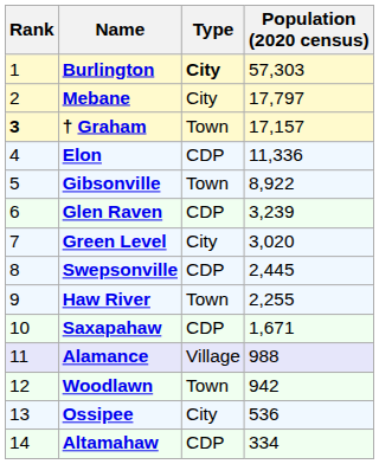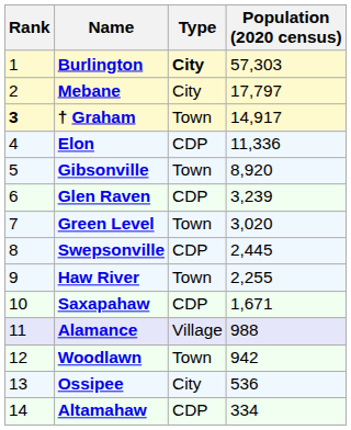 <table class="wikitable sortable">
 <tr>
 <th>Rank</th>
 <th>Name</th>
 <th>Type</th>
 <th>Population<br>(2020 census)</th>
 </tr>
 <tr style="background-color:#FFFACD;">
 <td>1</td>
 <td><strong><a href='#'>Burlington</a></strong></td>
 <td><strong>City</strong></td>
 <td>57,303</td>
 </tr>
 <tr style="background-color:#FFFACD;">
 <td>2</td>
 <td><strong><a href='#'>Mebane</a></strong></td>
 <td>City</td>
 <td>17,797</td>
 </tr>
 <tr style="background-color:#FFFACD;">
 <td><strong>3</strong></td>
 <td><strong>†</strong> <strong><a href='#'>Graham</a></strong></td>
 <td>Town</td>
-<td>17,157</td>
+<td>14,917</td>
 </tr>
 <tr style="background-color:#F0F8FF;">
 <td>4</td>
 <td><strong><a href='#'>Elon</a></strong></td>
 <td>CDP</td>
 <td>11,336</td>
 </tr>
 <tr style="background-color:#F0F8FF;">
 <td>5</td>
 <td><strong><a href='#'>Gibsonville</a></strong></td>
 <td>Town</td>
-<td>8,922</td>
+<td>8,920</td>
 </tr>
 <tr style="background-color:#F0FFF0;">
 <td>6</td>
 <td><strong><a href='#'>Glen Raven</a></strong></td>
 <td>CDP</td>
 <td>3,239</td>
 </tr>
 <tr style="background-color:#F0F8FF;">
 <td>7</td>
 <td><strong><a href='#'>Green Level</a></strong></td>
-<td>City</td>
+<td>Town</td>
 <td>3,020</td>
 </tr>
 <tr style="background-color:#F0F8FF;">
 <td>8</td>
 <td><strong><a href='#'>Swepsonville</a></strong></td>
 <td>CDP</td>
 <td>2,445</td>
 </tr>
 <tr style="background-color:#F0F8FF;">
 <td>9</td>
 <td><strong><a href='#'>Haw River</a></strong></td>
 <td>Town</td>
 <td>2,255</td>
 </tr>
 <tr style="background-color:#F0FFF0;">
 <td>10</td>
 <td><strong><a href='#'>Saxapahaw</a></strong></td>
 <td>CDP</td>
 <td>1,671</td>
 </tr>
 <tr style="background-color:#E6E6FA;">
 <td>11</td>
 <td><strong><a href='#'>Alamance</a></strong></td>
 <td>Village</td>
 <td>988</td>
 </tr>
 <tr style="background-color:#F0FFF0;">
 <td>12</td>
 <td><strong><a href='#'>Woodlawn</a></strong></td>
 <td>Town</td>
 <td>942</td>
 </tr>
 <tr style="background-color:#F0F8FF;">
 <td>13</td>
 <td><strong><a href='#'>Ossipee</a></strong></td>
 <td>City</td>
 <td>536</td>
 </tr>
 <tr style="background-color:#F0FFF0;">
 <td>14</td>
 <td><strong><a href='#'>Altamahaw</a></strong></td>
 <td>CDP</td>
 <td>334</td>
 </tr>
 </table>
